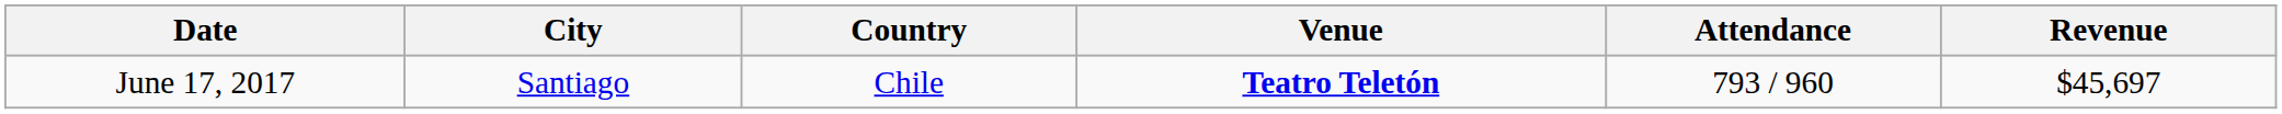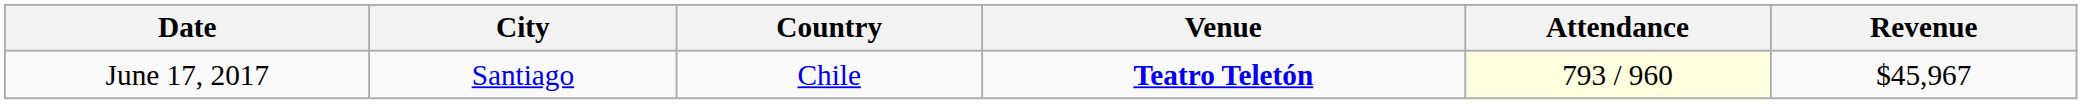 <table class="wikitable plainrowheaders" style="text-align:center;">
 <tr>
 <th scope="col" style="width:12em;">Date</th>
 <th scope="col" style="width:10em;">City</th>
 <th scope="col" style="width:10em;">Country</th>
 <th scope="col" style="width:16em;">Venue</th>
 <th scope="col" style="width:10em;">Attendance</th>
 <th scope="col" style="width:10em;">Revenue</th>
 </tr>
 <tr>
 <td>June 17, 2017</td>
 <td><a href='#'>Santiago</a></td>
 <td><a href='#'>Chile</a></td>
 <td><strong><a href='#'>Teatro Teletón</a></strong></td>
-<td>793 / 960</td>
-<td>$45,697</td>
+<td style="background: lightyellow;">793 / 960</td>
+<td>$45,967</td>
 </tr>
 </table>
